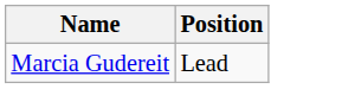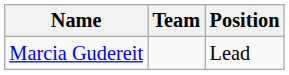 <table class="wikitable">
 <tr>
 <th><strong>Name</strong></th>
+<th><strong>Team</strong></th>
 <th><strong>Position</strong></th>
 </tr>
 <tr>
 <td><a href='#'>Marcia Gudereit</a></td>
+<td></td>
 <td>Lead</td>
 </tr>
 </table>
